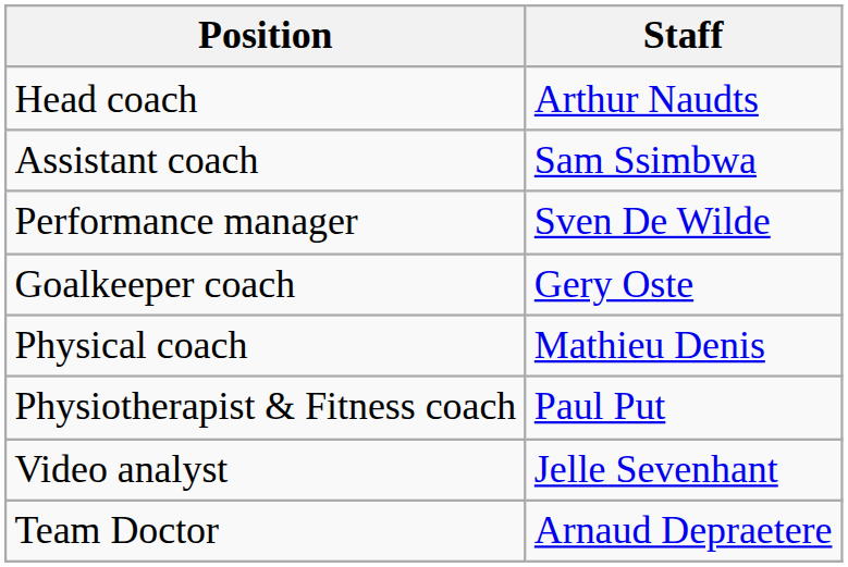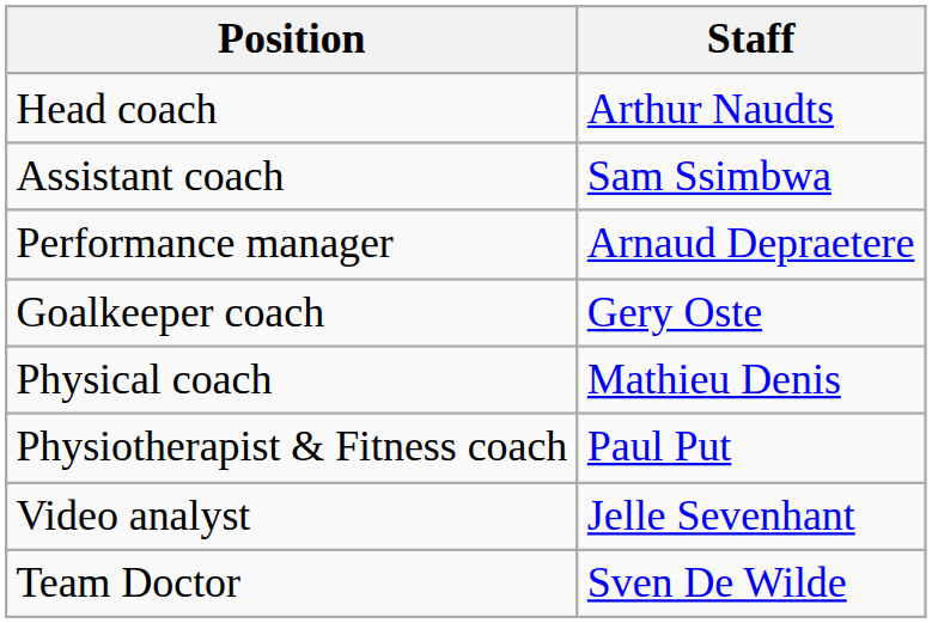 <table class="wikitable">
 <tr>
 <th>Position</th>
 <th>Staff</th>
 </tr>
 <tr>
 <td>Head coach</td>
 <td> <a href='#'>Arthur Naudts</a></td>
 </tr>
 <tr>
 <td>Assistant coach</td>
 <td> <a href='#'>Sam Ssimbwa</a></td>
 </tr>
 <tr>
 <td>Performance manager</td>
-<td> <a href='#'>Sven De Wilde</a></td>
+<td> <a href='#'>Arnaud Depraetere</a></td>
 </tr>
 <tr>
 <td>Goalkeeper coach</td>
 <td> <a href='#'>Gery Oste</a></td>
 </tr>
 <tr>
 <td>Physical coach</td>
 <td> <a href='#'>Mathieu Denis</a></td>
 </tr>
 <tr>
 <td>Physiotherapist & Fitness coach</td>
 <td> <a href='#'>Paul Put</a></td>
 </tr>
 <tr>
 <td>Video analyst</td>
 <td> <a href='#'>Jelle Sevenhant</a></td>
 </tr>
 <tr>
 <td>Team Doctor</td>
-<td> <a href='#'>Arnaud Depraetere</a></td>
+<td> <a href='#'>Sven De Wilde</a></td>
 </tr>
 </table>
